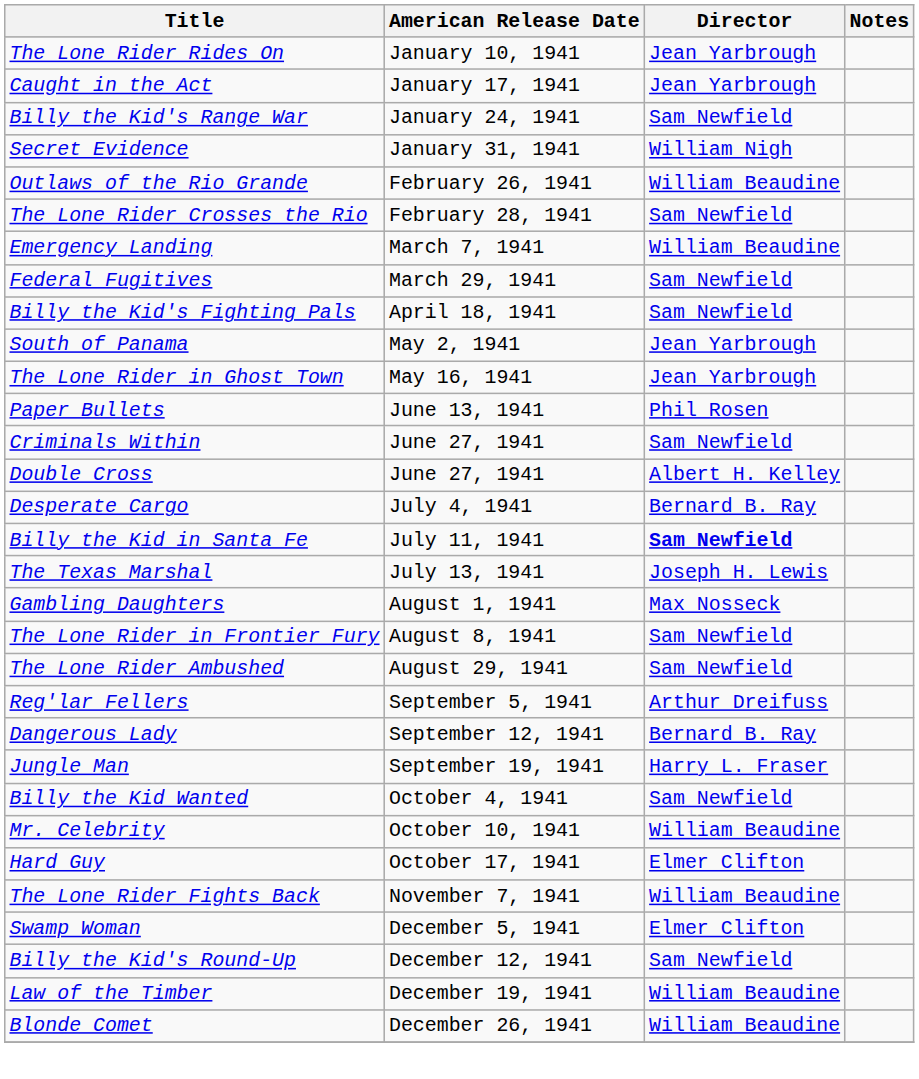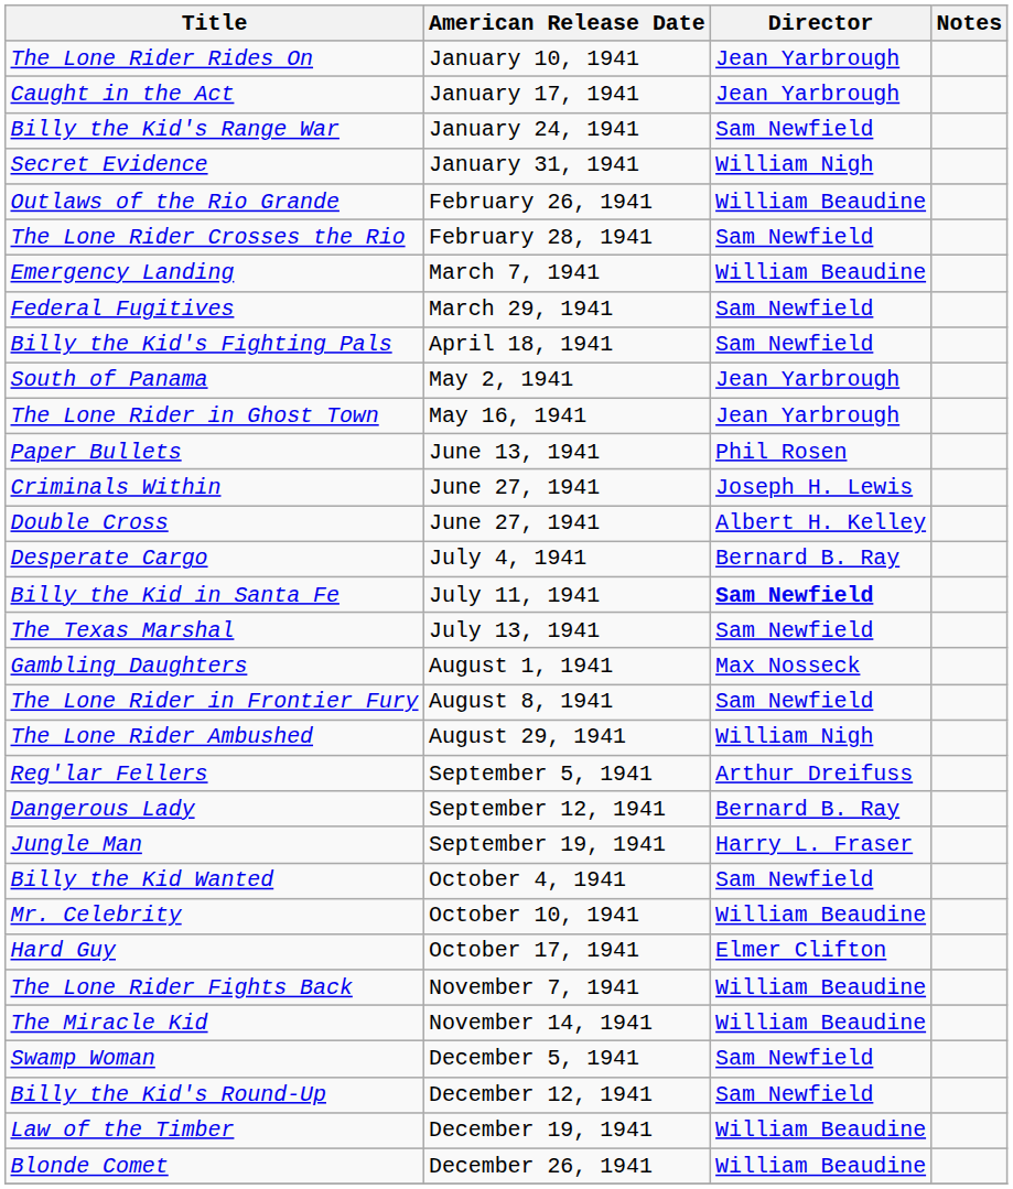 <table class="wikitable sortable">
 <tr>
 <th>Title</th>
 <th>American Release Date</th>
 <th>Director</th>
 <th>Notes</th>
 </tr>
 <tr>
 <td><em><a href='#'>The Lone Rider Rides On </a></em></td>
 <td>January 10, 1941</td>
 <td><a href='#'>Jean Yarbrough</a></td>
 <td></td>
 </tr>
 <tr>
 <td><em><a href='#'>Caught in the Act</a></em></td>
 <td>January 17, 1941</td>
 <td><a href='#'>Jean Yarbrough</a></td>
 <td></td>
 </tr>
 <tr>
 <td><em><a href='#'>Billy the Kid's Range War</a></em></td>
 <td>January 24, 1941</td>
 <td><a href='#'>Sam Newfield</a></td>
 <td></td>
 </tr>
 <tr>
 <td><em><a href='#'>Secret Evidence</a></em></td>
 <td>January 31, 1941</td>
 <td><a href='#'>William Nigh</a></td>
 <td></td>
 </tr>
 <tr>
 <td><em><a href='#'>Outlaws of the Rio Grande</a></em></td>
 <td>February 26, 1941</td>
 <td><a href='#'>William Beaudine</a></td>
 <td></td>
 </tr>
 <tr>
 <td><em><a href='#'>The Lone Rider Crosses the Rio</a></em></td>
 <td>February 28, 1941</td>
 <td><a href='#'>Sam Newfield</a></td>
 <td></td>
 </tr>
 <tr>
 <td><em><a href='#'>Emergency Landing</a></em></td>
 <td>March 7, 1941</td>
 <td><a href='#'>William Beaudine</a></td>
 <td></td>
 </tr>
 <tr>
 <td><em><a href='#'>Federal Fugitives</a></em></td>
 <td>March 29, 1941</td>
 <td><a href='#'>Sam Newfield</a></td>
 <td></td>
 </tr>
 <tr>
 <td><em><a href='#'>Billy the Kid's Fighting Pals</a></em></td>
 <td>April 18, 1941</td>
 <td><a href='#'>Sam Newfield</a></td>
 <td></td>
 </tr>
 <tr>
 <td><em><a href='#'>South of Panama</a></em></td>
 <td>May 2, 1941</td>
 <td><a href='#'>Jean Yarbrough</a></td>
 <td></td>
 </tr>
 <tr>
 <td><em><a href='#'>The Lone Rider in Ghost Town</a></em></td>
 <td>May 16, 1941</td>
 <td><a href='#'>Jean Yarbrough</a></td>
 <td></td>
 </tr>
 <tr>
 <td><em><a href='#'>Paper Bullets</a></em></td>
 <td>June 13, 1941</td>
 <td><a href='#'>Phil Rosen</a></td>
 <td></td>
 </tr>
 <tr>
 <td><em><a href='#'>Criminals Within</a></em></td>
 <td>June 27, 1941</td>
-<td><a href='#'>Sam Newfield</a></td>
+<td><a href='#'>Joseph H. Lewis</a></td>
 <td></td>
 </tr>
 <tr>
 <td><em><a href='#'>Double Cross</a></em></td>
 <td>June 27, 1941</td>
 <td><a href='#'>Albert H. Kelley</a></td>
 <td></td>
 </tr>
 <tr>
 <td><em><a href='#'>Desperate Cargo</a></em></td>
 <td>July 4, 1941</td>
 <td><a href='#'>Bernard B. Ray</a></td>
 <td></td>
 </tr>
 <tr>
 <td><em><a href='#'>Billy the Kid in Santa Fe</a></em></td>
 <td>July 11, 1941</td>
 <td><strong><a href='#'>Sam Newfield</a></strong></td>
 <td></td>
 </tr>
 <tr>
 <td><em><a href='#'>The Texas Marshal</a></em></td>
 <td>July 13, 1941</td>
-<td><a href='#'>Joseph H. Lewis</a></td>
+<td><a href='#'>Sam Newfield</a></td>
 <td></td>
 </tr>
 <tr>
 <td><em><a href='#'>Gambling Daughters</a></em></td>
 <td>August 1, 1941</td>
 <td><a href='#'>Max Nosseck</a></td>
 <td></td>
 </tr>
 <tr>
 <td><em><a href='#'>The Lone Rider in Frontier Fury</a></em></td>
 <td>August 8, 1941</td>
 <td><a href='#'>Sam Newfield</a></td>
 <td></td>
 </tr>
 <tr>
 <td><em><a href='#'>The Lone Rider Ambushed</a></em></td>
 <td>August 29, 1941</td>
-<td><a href='#'>Sam Newfield</a></td>
+<td><a href='#'>William Nigh</a></td>
 <td></td>
 </tr>
 <tr>
 <td><em><a href='#'>Reg'lar Fellers</a></em></td>
 <td>September 5, 1941</td>
 <td><a href='#'>Arthur Dreifuss</a></td>
 <td></td>
 </tr>
 <tr>
 <td><em><a href='#'>Dangerous Lady</a></em></td>
 <td>September 12, 1941</td>
 <td><a href='#'>Bernard B. Ray</a></td>
 <td></td>
 </tr>
 <tr>
 <td><em><a href='#'>Jungle Man</a></em></td>
 <td>September 19, 1941</td>
 <td><a href='#'>Harry L. Fraser</a></td>
 <td></td>
 </tr>
 <tr>
 <td><em><a href='#'>Billy the Kid Wanted</a></em></td>
 <td>October 4, 1941</td>
 <td><a href='#'>Sam Newfield</a></td>
 <td></td>
 </tr>
 <tr>
 <td><em><a href='#'>Mr. Celebrity</a></em></td>
 <td>October 10, 1941</td>
 <td><a href='#'>William Beaudine</a></td>
 <td></td>
 </tr>
 <tr>
 <td><em><a href='#'>Hard Guy</a></em></td>
 <td>October 17, 1941</td>
 <td><a href='#'>Elmer Clifton</a></td>
 <td></td>
 </tr>
 <tr>
 <td><em><a href='#'>The Lone Rider Fights Back</a></em></td>
 <td>November 7, 1941</td>
 <td><a href='#'>William Beaudine</a></td>
 <td></td>
 </tr>
 <tr>
+<td><em><a href='#'>The Miracle Kid</a></em></td>
+<td>November 14, 1941</td>
+<td><a href='#'>William Beaudine</a></td>
+<td></td>
+</tr>
+<tr>
 <td><em><a href='#'>Swamp Woman</a></em></td>
 <td>December 5, 1941</td>
-<td><a href='#'>Elmer Clifton</a></td>
+<td><a href='#'>Sam Newfield</a></td>
 <td></td>
 </tr>
 <tr>
 <td><em><a href='#'>Billy the Kid's Round-Up</a></em></td>
 <td>December 12, 1941</td>
 <td><a href='#'>Sam Newfield</a></td>
 <td></td>
 </tr>
 <tr>
 <td><em><a href='#'>Law of the Timber</a></em></td>
 <td>December 19, 1941</td>
 <td><a href='#'>William Beaudine</a></td>
 <td></td>
 </tr>
 <tr>
 <td><em><a href='#'>Blonde Comet</a></em></td>
 <td>December 26, 1941</td>
 <td><a href='#'>William Beaudine</a></td>
 <td></td>
 </tr>
 <tr>
 </tr>
 </table>
